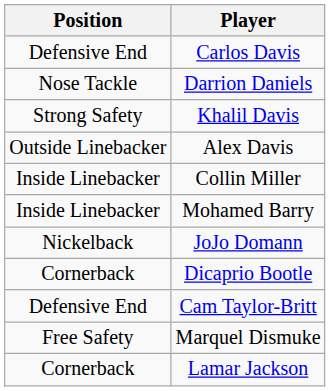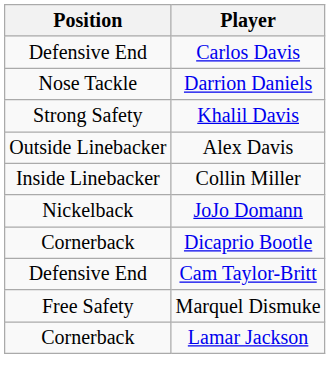 <table class="wikitable" style="text-align: center;">
 <tr>
 <th>Position</th>
 <th>Player</th>
 </tr>
 <tr>
 <td>Defensive End</td>
 <td><a href='#'>Carlos Davis</a></td>
 </tr>
 <tr>
 <td>Nose Tackle</td>
 <td><a href='#'>Darrion Daniels</a></td>
 </tr>
 <tr>
 <td>Strong Safety</td>
 <td><a href='#'>Khalil Davis</a></td>
 </tr>
 <tr>
 <td>Outside Linebacker</td>
 <td>Alex Davis</td>
 </tr>
 <tr>
 <td>Inside Linebacker</td>
 <td>Collin Miller</td>
 </tr>
 <tr>
-<td>Inside Linebacker</td>
-<td>Mohamed Barry</td>
-</tr>
-<tr>
 <td>Nickelback</td>
 <td><a href='#'>JoJo Domann</a></td>
 </tr>
 <tr>
 <td>Cornerback</td>
 <td><a href='#'>Dicaprio Bootle</a></td>
 </tr>
 <tr>
 <td>Defensive End</td>
 <td><a href='#'>Cam Taylor-Britt</a></td>
 </tr>
 <tr>
 <td>Free Safety</td>
 <td>Marquel Dismuke</td>
 </tr>
 <tr>
 <td>Cornerback</td>
 <td><a href='#'>Lamar Jackson</a></td>
 </tr>
 </table>
